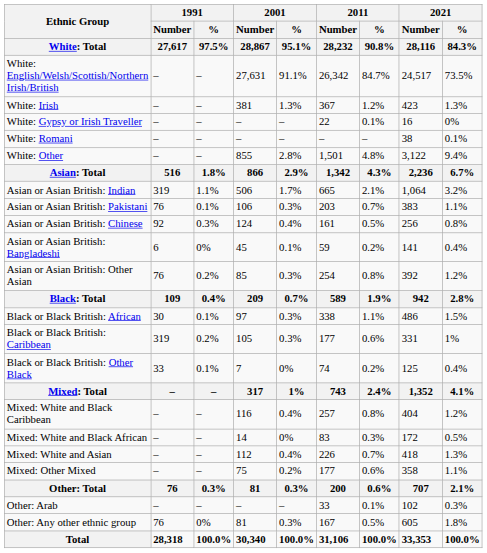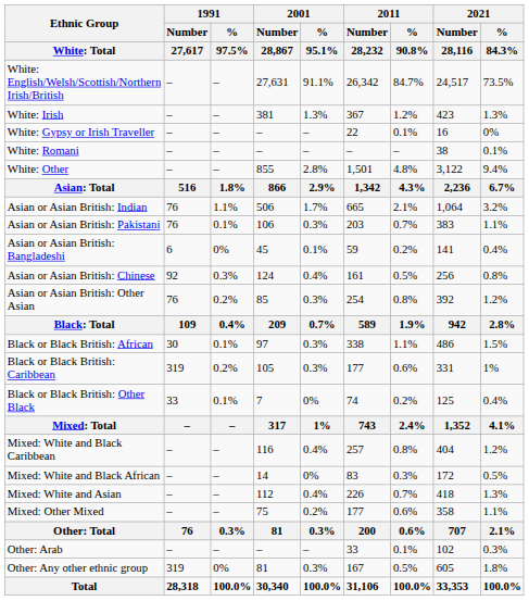 <table class="wikitable">
 <tr>
 <th rowspan="2" scope="col">Ethnic Group</th>
 <th colspan="2">1991</th>
 <th colspan="2">2001</th>
 <th colspan="2" scope="col">2011</th>
 <th colspan="2">2021</th>
 </tr>
 <tr>
 <th>Number</th>
 <th>%</th>
 <th>Number</th>
 <th>%</th>
 <th scope="col">Number</th>
 <th scope="col">%</th>
 <th>Number</th>
 <th>%</th>
 </tr>
 <tr>
 <th scope="row"><a href='#'>White</a>: Total</th>
 <th>27,617</th>
 <th>97.5%</th>
 <th>28,867</th>
 <th>95.1%</th>
 <th>28,232</th>
 <th>90.8%</th>
 <th>28,116</th>
 <th>84.3%</th>
 </tr>
 <tr>
 <td scope="row">White: <a href='#'>English/Welsh/Scottish/Northern Irish/British</a></td>
 <td>–</td>
 <td>–</td>
 <td>27,631</td>
 <td>91.1%</td>
 <td>26,342</td>
 <td>84.7%</td>
 <td>24,517</td>
 <td>73.5%</td>
 </tr>
 <tr>
 <td scope="row">White: <a href='#'>Irish</a></td>
 <td>–</td>
 <td>–</td>
 <td>381</td>
 <td>1.3%</td>
 <td>367</td>
 <td>1.2%</td>
 <td>423</td>
 <td>1.3%</td>
 </tr>
 <tr>
 <td scope="row">White: <a href='#'>Gypsy or Irish Traveller</a></td>
 <td>–</td>
 <td>–</td>
 <td>–</td>
 <td>–</td>
 <td>22</td>
 <td>0.1%</td>
 <td>16</td>
 <td>0%</td>
 </tr>
 <tr>
 <td>White: <a href='#'>Romani</a></td>
 <td>–</td>
 <td>–</td>
 <td>–</td>
 <td>–</td>
 <td>–</td>
 <td>–</td>
 <td>38</td>
 <td>0.1%</td>
 </tr>
 <tr>
 <td scope="row">White: <a href='#'>Other</a></td>
 <td>–</td>
 <td>–</td>
 <td>855</td>
 <td>2.8%</td>
 <td>1,501</td>
 <td>4.8%</td>
 <td>3,122</td>
 <td>9.4%</td>
 </tr>
 <tr>
 <th scope="row"><a href='#'>Asian</a>: Total</th>
 <th>516</th>
 <th>1.8%</th>
 <th>866</th>
 <th>2.9%</th>
 <th>1,342</th>
 <th>4.3%</th>
 <th>2,236</th>
 <th>6.7%</th>
 </tr>
 <tr>
 <td scope="row">Asian or Asian British: <a href='#'>Indian</a></td>
-<td>319</td>
+<td>76</td>
 <td>1.1%</td>
 <td>506</td>
 <td>1.7%</td>
 <td>665</td>
 <td>2.1%</td>
 <td>1,064</td>
 <td>3.2%</td>
 </tr>
 <tr>
 <td scope="row">Asian or Asian British: <a href='#'>Pakistani</a></td>
 <td>76</td>
 <td>0.1%</td>
 <td>106</td>
 <td>0.3%</td>
 <td>203</td>
 <td>0.7%</td>
 <td>383</td>
 <td>1.1%</td>
 </tr>
 <tr>
+<td scope="row">Asian or Asian British: <a href='#'>Bangladeshi</a></td>
+<td>6</td>
+<td>0%</td>
+<td>45</td>
+<td>0.1%</td>
+<td>59</td>
+<td>0.2%</td>
+<td>141</td>
+<td>0.4%</td>
+</tr>
+<tr>
 <td scope="row">Asian or Asian British: <a href='#'>Chinese</a></td>
 <td>92</td>
 <td>0.3%</td>
 <td>124</td>
 <td>0.4%</td>
 <td>161</td>
 <td>0.5%</td>
 <td>256</td>
 <td>0.8%</td>
-</tr>
-<tr>
-<td scope="row">Asian or Asian British: <a href='#'>Bangladeshi</a></td>
-<td>6</td>
-<td>0%</td>
-<td>45</td>
-<td>0.1%</td>
-<td>59</td>
-<td>0.2%</td>
-<td>141</td>
-<td>0.4%</td>
 </tr>
 <tr>
 <td scope="row">Asian or Asian British: Other Asian</td>
 <td>76</td>
 <td>0.2%</td>
 <td>85</td>
 <td>0.3%</td>
 <td>254</td>
 <td>0.8%</td>
 <td>392</td>
 <td>1.2%</td>
 </tr>
 <tr>
 <th scope="row"><a href='#'>Black</a>: Total</th>
 <th>109</th>
 <th>0.4%</th>
 <th>209</th>
 <th>0.7%</th>
 <th>589</th>
 <th>1.9%</th>
 <th>942</th>
 <th>2.8%</th>
 </tr>
 <tr>
 <td scope="row">Black or Black British: <a href='#'>African</a></td>
 <td>30</td>
 <td>0.1%</td>
 <td>97</td>
 <td>0.3%</td>
 <td>338</td>
 <td>1.1%</td>
 <td>486</td>
 <td>1.5%</td>
 </tr>
 <tr>
 <td scope="row">Black or Black British: <a href='#'>Caribbean</a></td>
 <td>319</td>
 <td>0.2%</td>
 <td>105</td>
 <td>0.3%</td>
 <td>177</td>
 <td>0.6%</td>
 <td>331</td>
 <td>1%</td>
 </tr>
 <tr>
 <td scope="row">Black or Black British: <a href='#'>Other Black</a></td>
 <td>33</td>
 <td>0.1%</td>
 <td>7</td>
 <td>0%</td>
 <td>74</td>
 <td>0.2%</td>
 <td>125</td>
 <td>0.4%</td>
 </tr>
 <tr>
 <th scope="row"><a href='#'>Mixed</a>: Total</th>
 <th>–</th>
 <th>–</th>
 <th>317</th>
 <th>1%</th>
 <th>743</th>
 <th>2.4%</th>
 <th>1,352</th>
 <th>4.1%</th>
 </tr>
 <tr>
 <td scope="row">Mixed: White and Black Caribbean</td>
 <td>–</td>
 <td>–</td>
 <td>116</td>
 <td>0.4%</td>
 <td>257</td>
 <td>0.8%</td>
 <td>404</td>
 <td>1.2%</td>
 </tr>
 <tr>
 <td scope="row">Mixed: White and Black African</td>
 <td>–</td>
 <td>–</td>
 <td>14</td>
 <td>0%</td>
 <td>83</td>
 <td>0.3%</td>
 <td>172</td>
 <td>0.5%</td>
 </tr>
 <tr>
 <td scope="row">Mixed: White and Asian</td>
 <td>–</td>
 <td>–</td>
 <td>112</td>
 <td>0.4%</td>
 <td>226</td>
 <td>0.7%</td>
 <td>418</td>
 <td>1.3%</td>
 </tr>
 <tr>
 <td scope="row">Mixed: Other Mixed</td>
 <td>–</td>
 <td>–</td>
 <td>75</td>
 <td>0.2%</td>
 <td>177</td>
 <td>0.6%</td>
 <td>358</td>
 <td>1.1%</td>
 </tr>
 <tr>
 <th scope="row">Other: Total</th>
 <th>76</th>
 <th>0.3%</th>
 <th>81</th>
 <th>0.3%</th>
 <th>200</th>
 <th>0.6%</th>
 <th>707</th>
 <th>2.1%</th>
 </tr>
 <tr>
 <td scope="row">Other: Arab</td>
 <td>–</td>
 <td>–</td>
 <td>–</td>
 <td>–</td>
 <td>33</td>
 <td>0.1%</td>
 <td>102</td>
 <td>0.3%</td>
 </tr>
 <tr>
 <td scope="row">Other: Any other ethnic group</td>
-<td>76</td>
+<td>319</td>
 <td>0%</td>
 <td>81</td>
 <td>0.3%</td>
 <td>167</td>
 <td>0.5%</td>
 <td>605</td>
 <td>1.8%</td>
 </tr>
 <tr>
 <th scope="row">Total</th>
 <td><strong>28,318</strong></td>
 <td><strong>100.0%</strong></td>
 <td><strong>30,340</strong></td>
 <td><strong>100.0%</strong></td>
 <td><strong>31,106</strong></td>
 <td><strong>100.0%</strong></td>
 <td><strong>33,353</strong></td>
 <td><strong>100.0%</strong></td>
 </tr>
 </table>
